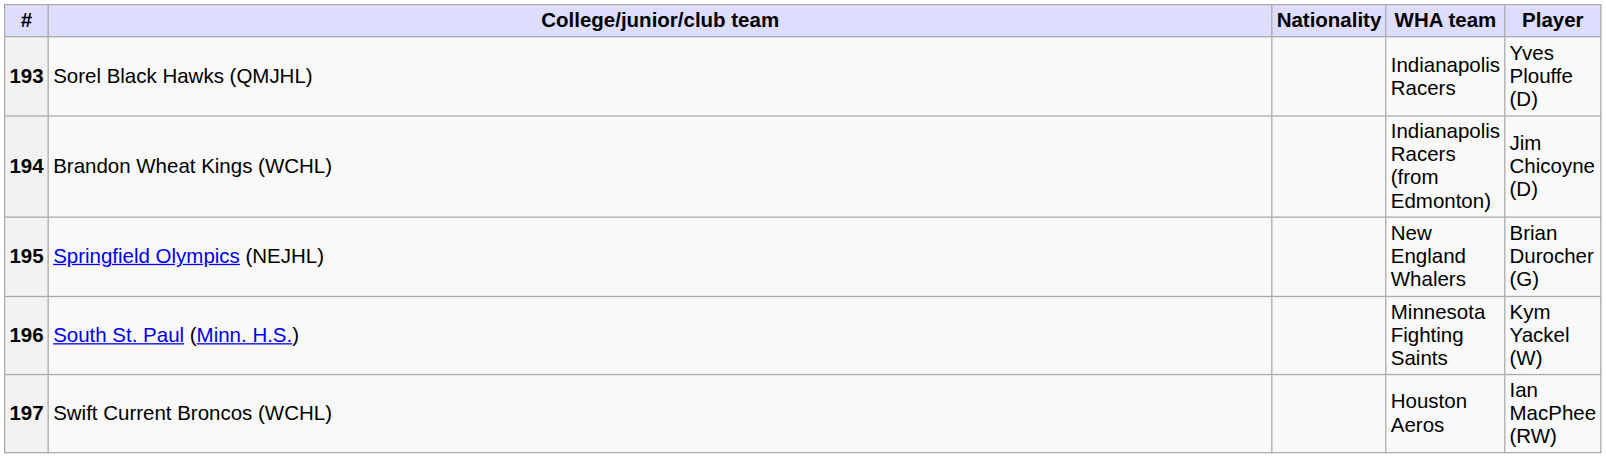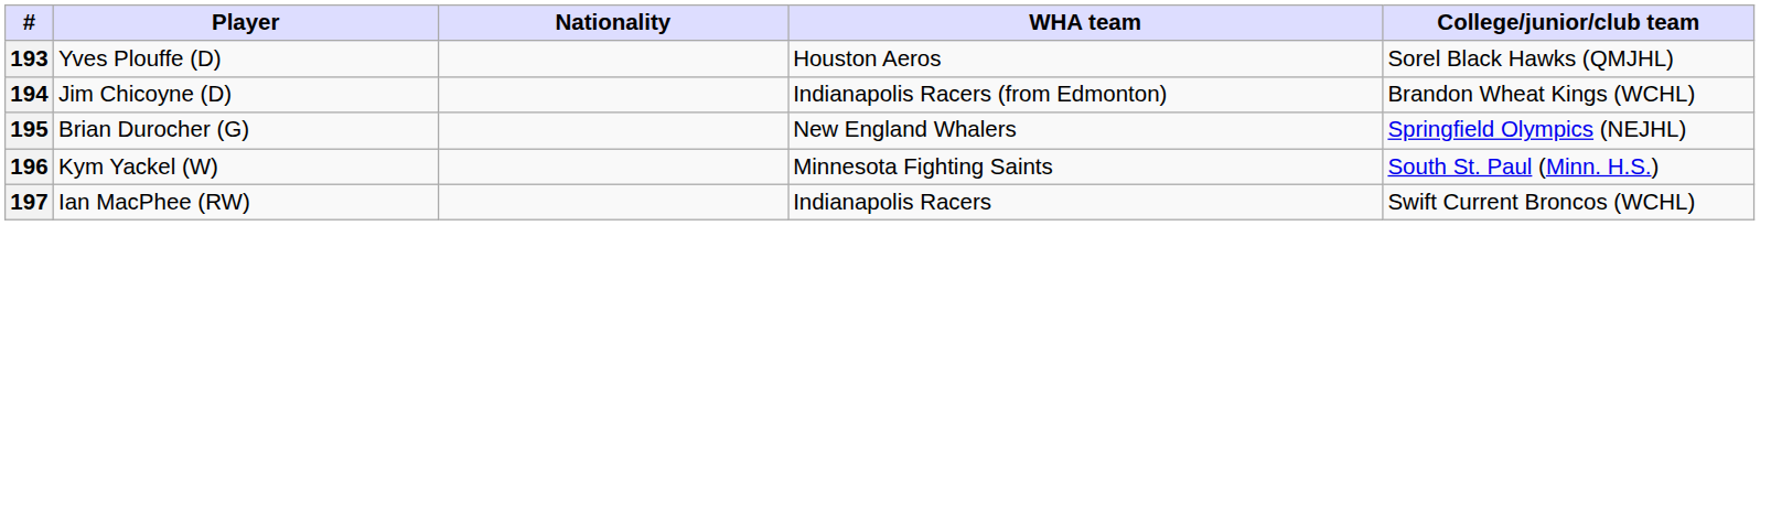 <table class="wikitable">
 <tr>
 <th style="background:#ddf; width:2.75%;">#</th>
-<th style="background:#ddf; width:100.0%;">College/junior/club team</th>
+<th style="background:#ddf; width:22.0%;">Player</th>
 <th style="background:#ddf; width:20.0%;">Nationality</th>
 <th style="background:#ddf; width:34.0%;">WHA team</th>
-<th style="background:#ddf; width:22.0%;">Player</th>
+<th style="background:#ddf; width:100.0%;">College/junior/club team</th>
 </tr>
 <tr>
 <th>193</th>
+<td>Yves Plouffe (D)</td>
+<td></td>
+<td>Houston Aeros</td>
 <td>Sorel Black Hawks (QMJHL)</td>
-<td></td>
-<td>Indianapolis Racers</td>
-<td>Yves Plouffe (D)</td>
 </tr>
 <tr>
 <th>194</th>
-<td>Brandon Wheat Kings (WCHL)</td>
+<td>Jim Chicoyne (D)</td>
 <td></td>
 <td>Indianapolis Racers (from Edmonton)</td>
-<td>Jim Chicoyne (D)</td>
+<td>Brandon Wheat Kings (WCHL)</td>
 </tr>
 <tr>
 <th>195</th>
-<td><a href='#'>Springfield Olympics</a> (NEJHL)</td>
+<td>Brian Durocher (G)</td>
 <td></td>
 <td>New England Whalers</td>
-<td>Brian Durocher (G)</td>
+<td><a href='#'>Springfield Olympics</a> (NEJHL)</td>
 </tr>
 <tr>
 <th>196</th>
-<td><a href='#'>South St. Paul</a> (<a href='#'>Minn. H.S.</a>)</td>
+<td>Kym Yackel (W)</td>
 <td></td>
 <td>Minnesota Fighting Saints</td>
-<td>Kym Yackel (W)</td>
+<td><a href='#'>South St. Paul</a> (<a href='#'>Minn. H.S.</a>)</td>
 </tr>
 <tr>
 <th>197</th>
+<td>Ian MacPhee (RW)</td>
+<td></td>
+<td>Indianapolis Racers</td>
 <td>Swift Current Broncos (WCHL)</td>
-<td></td>
-<td>Houston Aeros</td>
-<td>Ian MacPhee (RW)</td>
 </tr>
 </table>
